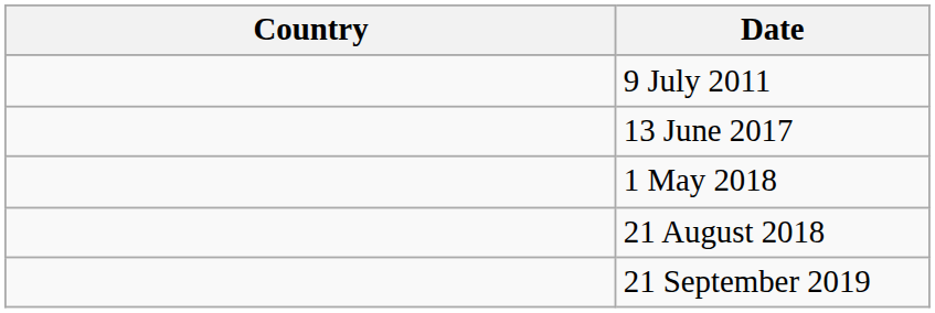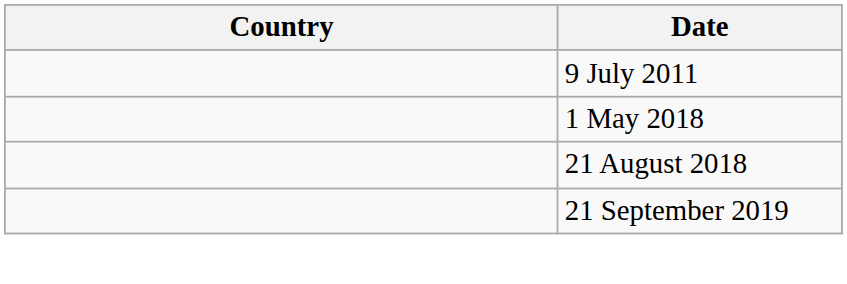 <table class="wikitable " border="1" style="border-collapse: collapse;">
 <tr bgcolor="#cccccc">
 <th width=300>Country</th>
 <th width=150>Date</th>
 </tr>
 <tr>
 <td></td>
 <td>9 July 2011</td>
-</tr>
-<tr>
-<td></td>
-<td>13 June 2017</td>
 </tr>
 <tr>
 <td></td>
 <td>1 May 2018</td>
 </tr>
 <tr>
 <td></td>
 <td>21 August 2018</td>
 </tr>
 <tr>
 <td></td>
 <td>21 September 2019</td>
 </tr>
 </table>
